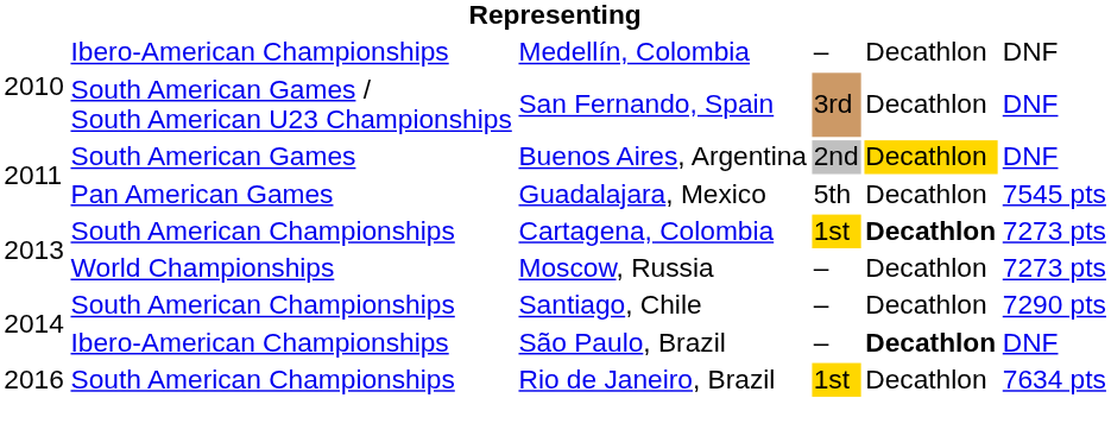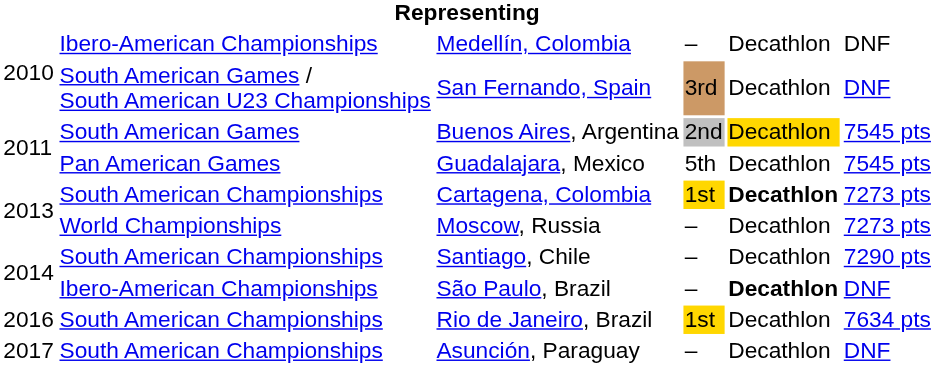 <table>
 <tr>
 <th colspan="6">Representing </th>
 </tr>
 <tr>
 <td rowspan=2>2010</td>
 <td><a href='#'>Ibero-American Championships</a></td>
 <td><a href='#'>Medellín, Colombia</a></td>
 <td>–</td>
 <td>Decathlon</td>
 <td>DNF</td>
 </tr>
 <tr>
 <td><a href='#'>South American Games</a> /<br><a href='#'>South American U23 Championships</a></td>
 <td><a href='#'>San Fernando, Spain</a></td>
 <td bgcolor=cc9966>3rd</td>
 <td>Decathlon</td>
 <td><a href='#'>DNF</a></td>
 </tr>
 <tr>
 <td rowspan=2>2011</td>
 <td><a href='#'>South American Games</a></td>
 <td><a href='#'>Buenos Aires</a>, Argentina</td>
 <td bgcolor=silver>2nd</td>
 <td style="background: gold;">Decathlon</td>
-<td><a href='#'>DNF</a></td>
+<td><a href='#'>7545 pts</a></td>
 </tr>
 <tr>
 <td><a href='#'>Pan American Games</a></td>
 <td><a href='#'>Guadalajara</a>, Mexico</td>
 <td>5th</td>
 <td>Decathlon</td>
 <td><a href='#'>7545 pts</a></td>
 </tr>
 <tr>
 <td rowspan=2>2013</td>
 <td><a href='#'>South American Championships</a></td>
 <td><a href='#'>Cartagena, Colombia</a></td>
 <td bgcolor=gold>1st</td>
 <td><strong>Decathlon</strong></td>
 <td><a href='#'>7273 pts</a></td>
 </tr>
 <tr>
 <td><a href='#'>World Championships</a></td>
 <td><a href='#'>Moscow</a>, Russia</td>
 <td>–</td>
 <td>Decathlon</td>
 <td><a href='#'>7273 pts</a></td>
 </tr>
 <tr>
 <td rowspan=2>2014</td>
 <td><a href='#'>South American Championships</a></td>
 <td><a href='#'>Santiago</a>, Chile</td>
 <td>–</td>
 <td>Decathlon</td>
 <td><a href='#'>7290 pts</a></td>
 </tr>
 <tr>
 <td><a href='#'>Ibero-American Championships</a></td>
 <td><a href='#'>São Paulo</a>, Brazil</td>
 <td>–</td>
 <td><strong>Decathlon</strong></td>
 <td><a href='#'>DNF</a></td>
 </tr>
 <tr>
 <td>2016</td>
 <td><a href='#'>South American Championships</a></td>
 <td><a href='#'>Rio de Janeiro</a>, Brazil</td>
 <td bgcolor=gold>1st</td>
 <td>Decathlon</td>
 <td><a href='#'>7634 pts</a></td>
 </tr>
+<tr>
+<td>2017</td>
+<td><a href='#'>South American Championships</a></td>
+<td><a href='#'>Asunción</a>, Paraguay</td>
+<td>–</td>
+<td>Decathlon</td>
+<td><a href='#'>DNF</a></td>
+</tr>
 </table>
